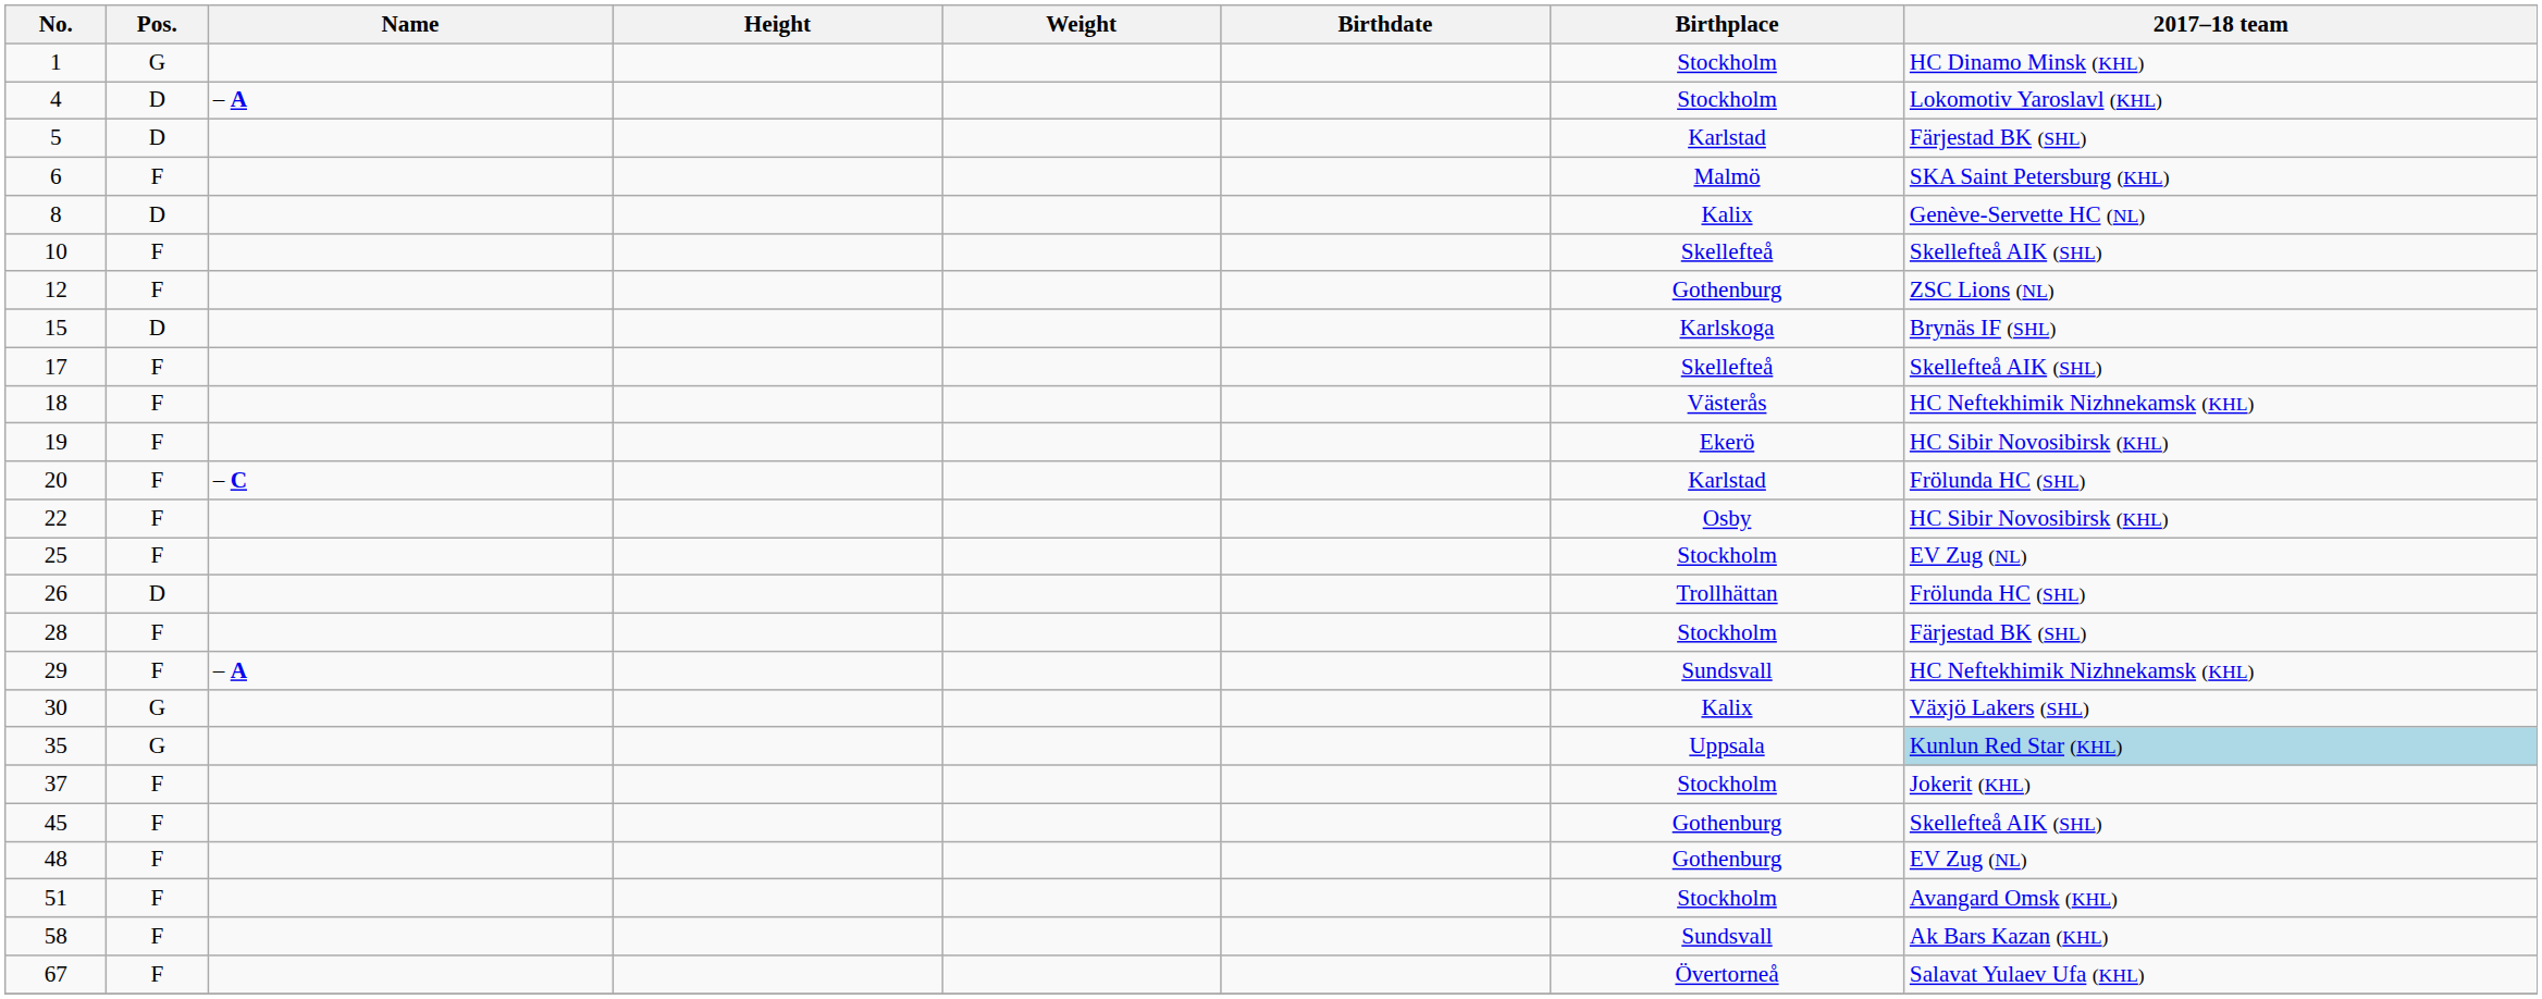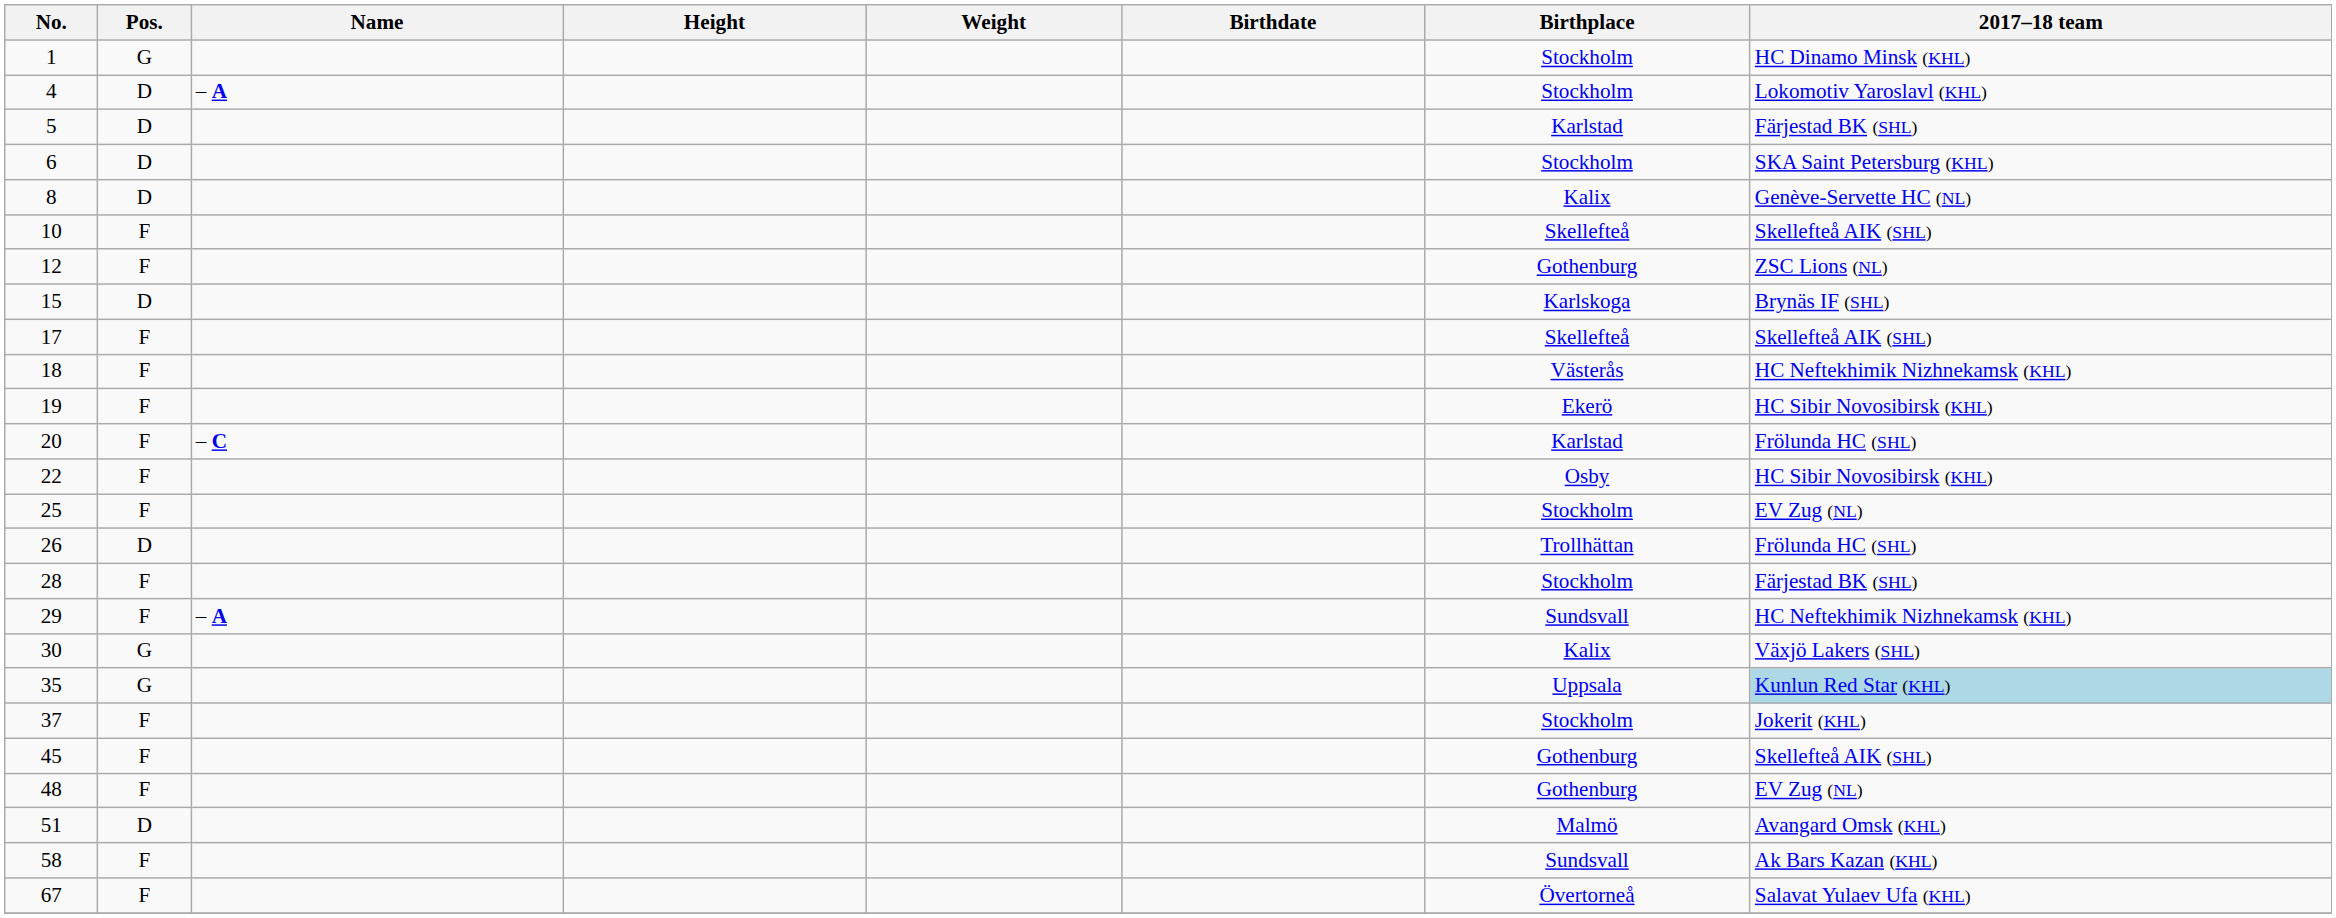 <table width="100%" class="wikitable sortable" style="font-size: 90%; text-align: center;">
 <tr>
 <th style="width:  4%;">No.</th>
 <th style="width:  4%;">Pos.</th>
 <th style="width: 16%;">Name</th>
 <th style="width: 13%;">Height</th>
 <th style="width: 11%;">Weight</th>
 <th style="width: 13%;">Birthdate</th>
 <th style="width: 14%;">Birthplace</th>
 <th style="width: 25%;">2017–18 team</th>
 </tr>
 <tr>
 <td>1</td>
 <td>G</td>
 <td style="text-align:left;"></td>
 <td></td>
 <td></td>
 <td style="text-align:right;"></td>
 <td><a href='#'>Stockholm</a></td>
 <td style="text-align:left;"> <a href='#'>HC Dinamo Minsk</a> <small>(<a href='#'>KHL</a>)</small></td>
 </tr>
 <tr>
 <td>4</td>
 <td>D</td>
 <td style="text-align:left;"> – <strong><a href='#'>A</a></strong></td>
 <td></td>
 <td></td>
 <td style="text-align:right;"></td>
 <td><a href='#'>Stockholm</a></td>
 <td style="text-align:left;"> <a href='#'>Lokomotiv Yaroslavl</a> <small>(<a href='#'>KHL</a>)</small></td>
 </tr>
 <tr>
 <td>5</td>
 <td>D</td>
 <td style="text-align:left;"></td>
 <td></td>
 <td></td>
 <td style="text-align:right;"></td>
 <td><a href='#'>Karlstad</a></td>
 <td style="text-align:left;"> <a href='#'>Färjestad BK</a> <small>(<a href='#'>SHL</a>)</small></td>
 </tr>
 <tr>
 <td>6</td>
-<td>F</td>
+<td>D</td>
 <td style="text-align:left;"></td>
 <td></td>
 <td></td>
 <td style="text-align:right;"></td>
-<td><a href='#'>Malmö</a></td>
+<td><a href='#'>Stockholm</a></td>
 <td style="text-align:left;"> <a href='#'>SKA Saint Petersburg</a> <small>(<a href='#'>KHL</a>)</small></td>
 </tr>
 <tr>
 <td>8</td>
 <td>D</td>
 <td style="text-align:left;"></td>
 <td></td>
 <td></td>
 <td style="text-align:right;"></td>
 <td><a href='#'>Kalix</a></td>
 <td style="text-align:left;"> <a href='#'>Genève-Servette HC</a> <small>(<a href='#'>NL</a>)</small></td>
 </tr>
 <tr>
 <td>10</td>
 <td>F</td>
 <td style="text-align:left;"></td>
 <td></td>
 <td></td>
 <td style="text-align:right;"></td>
 <td><a href='#'>Skellefteå</a></td>
 <td style="text-align:left;"> <a href='#'>Skellefteå AIK</a> <small>(<a href='#'>SHL</a>)</small></td>
 </tr>
 <tr>
 <td>12</td>
 <td>F</td>
 <td style="text-align:left;"></td>
 <td></td>
 <td></td>
 <td style="text-align:right;"></td>
 <td><a href='#'>Gothenburg</a></td>
 <td style="text-align:left;"> <a href='#'>ZSC Lions</a> <small>(<a href='#'>NL</a>)</small></td>
 </tr>
 <tr>
 <td>15</td>
 <td>D</td>
 <td style="text-align:left;"></td>
 <td></td>
 <td></td>
 <td style="text-align:right;"></td>
 <td><a href='#'>Karlskoga</a></td>
 <td style="text-align:left;"> <a href='#'>Brynäs IF</a> <small>(<a href='#'>SHL</a>)</small></td>
 </tr>
 <tr>
 <td>17</td>
 <td>F</td>
 <td style="text-align:left;"></td>
 <td></td>
 <td></td>
 <td style="text-align:right;"></td>
 <td><a href='#'>Skellefteå</a></td>
 <td style="text-align:left;"> <a href='#'>Skellefteå AIK</a> <small>(<a href='#'>SHL</a>)</small></td>
 </tr>
 <tr>
 <td>18</td>
 <td>F</td>
 <td style="text-align:left;"></td>
 <td></td>
 <td></td>
 <td style="text-align:right;"></td>
 <td><a href='#'>Västerås</a></td>
 <td style="text-align:left;"> <a href='#'>HC Neftekhimik Nizhnekamsk</a> <small>(<a href='#'>KHL</a>)</small></td>
 </tr>
 <tr>
 <td>19</td>
 <td>F</td>
 <td style="text-align:left;"></td>
 <td></td>
 <td></td>
 <td style="text-align:right;"></td>
 <td><a href='#'>Ekerö</a></td>
 <td style="text-align:left;"> <a href='#'>HC Sibir Novosibirsk</a> <small>(<a href='#'>KHL</a>)</small></td>
 </tr>
 <tr>
 <td>20</td>
 <td>F</td>
 <td style="text-align:left;"> – <strong><a href='#'>C</a></strong></td>
 <td></td>
 <td></td>
 <td style="text-align:right;"></td>
 <td><a href='#'>Karlstad</a></td>
 <td style="text-align:left;"> <a href='#'>Frölunda HC</a> <small>(<a href='#'>SHL</a>)</small></td>
 </tr>
 <tr>
 <td>22</td>
 <td>F</td>
 <td style="text-align:left;"></td>
 <td></td>
 <td></td>
 <td style="text-align:right;"></td>
 <td><a href='#'>Osby</a></td>
 <td style="text-align:left;"> <a href='#'>HC Sibir Novosibirsk</a> <small>(<a href='#'>KHL</a>)</small></td>
 </tr>
 <tr>
 <td>25</td>
 <td>F</td>
 <td style="text-align:left;"></td>
 <td></td>
 <td></td>
 <td style="text-align:right;"></td>
 <td><a href='#'>Stockholm</a></td>
 <td style="text-align:left;"> <a href='#'>EV Zug</a> <small>(<a href='#'>NL</a>)</small></td>
 </tr>
 <tr>
 <td>26</td>
 <td>D</td>
 <td style="text-align:left;"></td>
 <td></td>
 <td></td>
 <td style="text-align:right;"></td>
 <td><a href='#'>Trollhättan</a></td>
 <td style="text-align:left;"> <a href='#'>Frölunda HC</a> <small>(<a href='#'>SHL</a>)</small></td>
 </tr>
 <tr>
 <td>28</td>
 <td>F</td>
 <td style="text-align:left;"></td>
 <td></td>
 <td></td>
 <td style="text-align:right;"></td>
 <td><a href='#'>Stockholm</a></td>
 <td style="text-align:left;"> <a href='#'>Färjestad BK</a> <small>(<a href='#'>SHL</a>)</small></td>
 </tr>
 <tr>
 <td>29</td>
 <td>F</td>
 <td style="text-align:left;"> – <strong><a href='#'>A</a></strong></td>
 <td></td>
 <td></td>
 <td style="text-align:right;"></td>
 <td><a href='#'>Sundsvall</a></td>
 <td style="text-align:left;"> <a href='#'>HC Neftekhimik Nizhnekamsk</a> <small>(<a href='#'>KHL</a>)</small></td>
 </tr>
 <tr>
 <td>30</td>
 <td>G</td>
 <td style="text-align:left;"></td>
 <td></td>
 <td></td>
 <td style="text-align:right;"></td>
 <td><a href='#'>Kalix</a></td>
 <td style="text-align:left;"> <a href='#'>Växjö Lakers</a> <small>(<a href='#'>SHL</a>)</small></td>
 </tr>
 <tr>
 <td>35</td>
 <td>G</td>
 <td style="text-align:left;"></td>
 <td></td>
 <td></td>
 <td style="text-align:right;"></td>
 <td><a href='#'>Uppsala</a></td>
 <td style="background: lightblue; text-align:left;"> <a href='#'>Kunlun Red Star</a> <small>(<a href='#'>KHL</a>)</small></td>
 </tr>
 <tr>
 <td>37</td>
 <td>F</td>
 <td style="text-align:left;"></td>
 <td></td>
 <td></td>
 <td style="text-align:right;"></td>
 <td><a href='#'>Stockholm</a></td>
 <td style="text-align:left;"> <a href='#'>Jokerit</a> <small>(<a href='#'>KHL</a>)</small></td>
 </tr>
 <tr>
 <td>45</td>
 <td>F</td>
 <td style="text-align:left;"></td>
 <td></td>
 <td></td>
 <td style="text-align:right;"></td>
 <td><a href='#'>Gothenburg</a></td>
 <td style="text-align:left;"> <a href='#'>Skellefteå AIK</a> <small>(<a href='#'>SHL</a>)</small></td>
 </tr>
 <tr>
 <td>48</td>
 <td>F</td>
 <td style="text-align:left;"></td>
 <td></td>
 <td></td>
 <td style="text-align:right;"></td>
 <td><a href='#'>Gothenburg</a></td>
 <td style="text-align:left;"> <a href='#'>EV Zug</a> <small>(<a href='#'>NL</a>)</small></td>
 </tr>
 <tr>
 <td>51</td>
-<td>F</td>
+<td>D</td>
 <td style="text-align:left;"></td>
 <td></td>
 <td></td>
 <td style="text-align:right;"></td>
-<td><a href='#'>Stockholm</a></td>
+<td><a href='#'>Malmö</a></td>
 <td style="text-align:left;"> <a href='#'>Avangard Omsk</a> <small>(<a href='#'>KHL</a>)</small></td>
 </tr>
 <tr>
 <td>58</td>
 <td>F</td>
 <td style="text-align:left;"></td>
 <td></td>
 <td></td>
 <td style="text-align:right;"></td>
 <td><a href='#'>Sundsvall</a></td>
 <td style="text-align:left;"> <a href='#'>Ak Bars Kazan</a> <small>(<a href='#'>KHL</a>)</small></td>
 </tr>
 <tr>
 <td>67</td>
 <td>F</td>
 <td style="text-align:left;"></td>
 <td></td>
 <td></td>
 <td style="text-align:right;"></td>
 <td><a href='#'>Övertorneå</a></td>
 <td style="text-align:left;"> <a href='#'>Salavat Yulaev Ufa</a> <small>(<a href='#'>KHL</a>)</small></td>
 </tr>
 <tr>
 </tr>
 </table>
